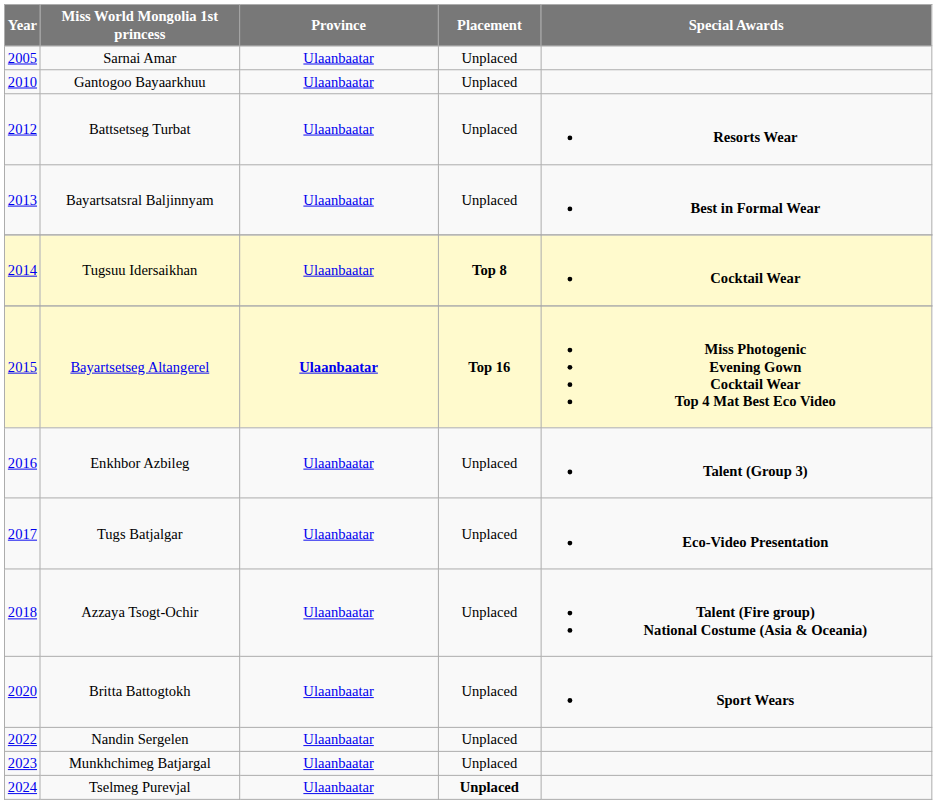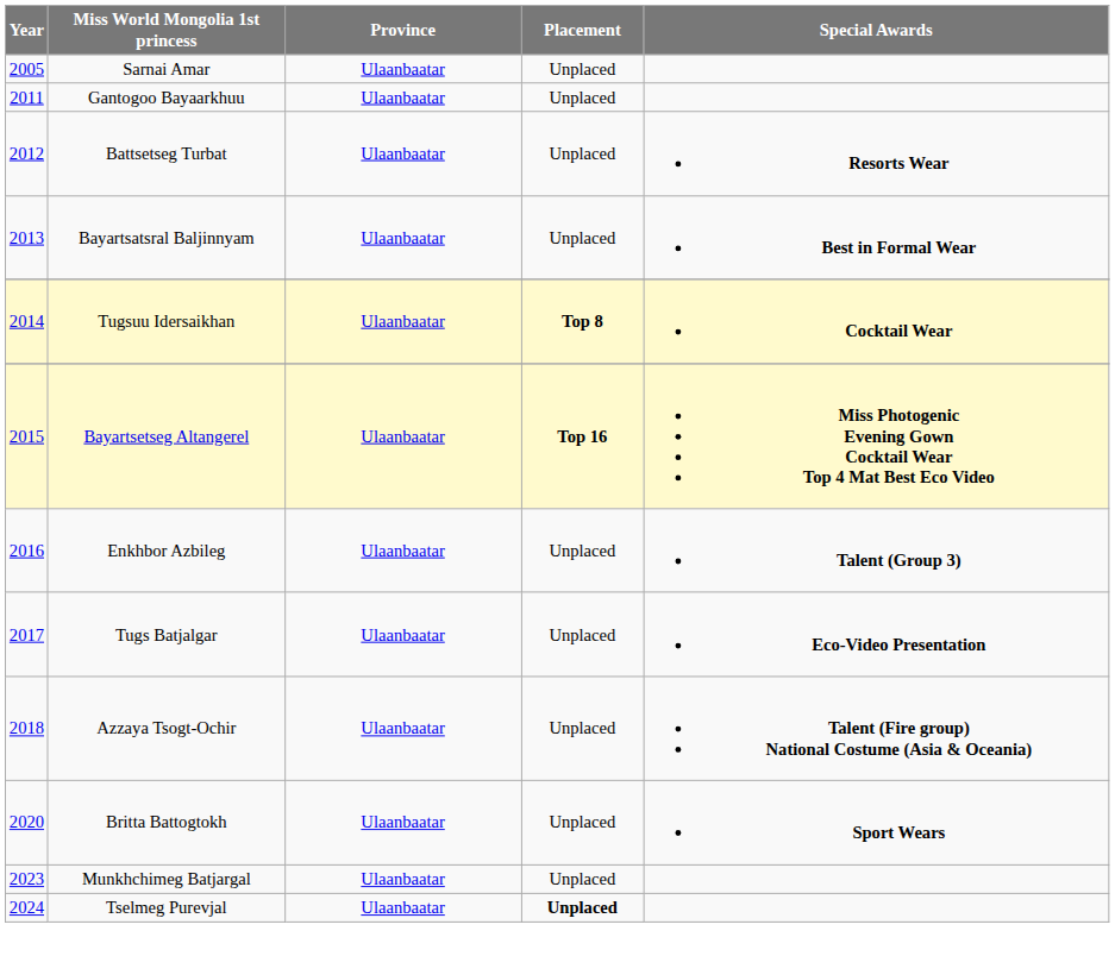 <table class="wikitable sortable" style="font-size: 95%; text-align:center">
 <tr>
 <th width="30" style="background-color:#787878;color:#FFFFFF;">Year</th>
 <th width="200" style="background-color:#787878;color:#FFFFFF;">Miss World Mongolia 1st princess</th>
 <th width="200" style="background-color:#787878;color:#FFFFFF;">Province</th>
 <th width="100" style="background-color:#787878;color:#FFFFFF;">Placement</th>
 <th width="400" style="background-color:#787878;color:#FFFFFF;">Special Awards</th>
 </tr>
 <tr>
 <td><a href='#'>2005</a></td>
 <td>Sarnai Amar</td>
 <td><a href='#'>Ulaanbaatar</a></td>
 <td>Unplaced</td>
 <td></td>
 </tr>
 <tr>
-<td><a href='#'>2010</a></td>
+<td><a href='#'>2011</a></td>
 <td>Gantogoo Bayaarkhuu</td>
 <td><a href='#'>Ulaanbaatar</a></td>
 <td>Unplaced</td>
 <td></td>
 </tr>
 <tr>
 <td><a href='#'>2012</a></td>
 <td>Battsetseg Turbat</td>
 <td><a href='#'>Ulaanbaatar</a></td>
 <td>Unplaced</td>
 <td><br><ul><li><strong> Resorts Wear</strong></li></ul></td>
 </tr>
 <tr>
 <td><a href='#'>2013</a></td>
 <td>Bayartsatsral Baljinnyam</td>
 <td><a href='#'>Ulaanbaatar</a></td>
 <td>Unplaced</td>
 <td><br><ul><li><strong>Best in Formal Wear</strong></li></ul></td>
 </tr>
 <tr>
 </tr>
 <tr style="background-color:#FFFACD;">
 <td><a href='#'>2014</a></td>
 <td>Tugsuu Idersaikhan</td>
 <td><a href='#'>Ulaanbaatar</a></td>
 <td><strong>Top 8</strong></td>
 <td><br><ul><li><strong> Cocktail Wear</strong></li></ul></td>
 </tr>
 <tr>
 </tr>
 <tr style="background-color:#FFFACD;">
 <td><a href='#'>2015</a></td>
 <td><a href='#'>Bayartsetseg Altangerel</a></td>
-<td><strong><a href='#'>Ulaanbaatar</a></strong></td>
+<td><a href='#'>Ulaanbaatar</a></td>
 <td><strong>Top 16</strong></td>
 <td><br><ul><li><strong> Miss Photogenic</strong></li><li><strong> Evening Gown</strong></li><li><strong> Cocktail Wear</strong></li><li><strong>Top 4 Mat Best Eco Video</strong></li></ul></td>
 </tr>
 <tr>
 <td><a href='#'>2016</a></td>
 <td>Enkhbor Azbileg</td>
 <td><a href='#'>Ulaanbaatar</a></td>
 <td>Unplaced</td>
 <td><br><ul><li><strong> Talent (Group 3)</strong></li></ul></td>
 </tr>
 <tr>
 <td><a href='#'>2017</a></td>
 <td>Tugs Batjalgar</td>
 <td><a href='#'>Ulaanbaatar</a></td>
 <td>Unplaced</td>
 <td><br><ul><li><strong> Eco-Video Presentation</strong></li></ul></td>
 </tr>
 <tr>
 <td><a href='#'>2018</a></td>
 <td>Azzaya Tsogt-Ochir</td>
 <td><a href='#'>Ulaanbaatar</a></td>
 <td>Unplaced</td>
 <td><br><ul><li><strong> Talent (Fire group)</strong></li><li><strong> National Costume (Asia & Oceania)</strong></li></ul></td>
 </tr>
 <tr>
 <td><a href='#'>2020</a></td>
 <td>Britta Battogtokh</td>
 <td><a href='#'>Ulaanbaatar</a></td>
 <td>Unplaced</td>
 <td><br><ul><li><strong> Sport Wears</strong></li></ul></td>
 </tr>
 <tr>
-<td><a href='#'>2022</a></td>
-<td>Nandin Sergelen</td>
-<td><a href='#'>Ulaanbaatar</a></td>
-<td>Unplaced</td>
-<td></td>
-</tr>
-<tr>
 <td><a href='#'>2023</a></td>
 <td>Munkhchimeg Batjargal</td>
 <td><a href='#'>Ulaanbaatar</a></td>
 <td>Unplaced</td>
 <td></td>
 </tr>
 <tr>
 <td><a href='#'>2024</a></td>
 <td>Tselmeg Purevjal</td>
 <td><a href='#'>Ulaanbaatar</a></td>
 <td><strong>Unplaced</strong></td>
 <td></td>
 </tr>
 </table>
